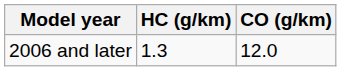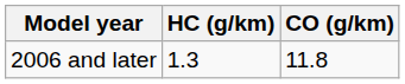 <table class="wikitable">
 <tr>
 <th>Model year</th>
 <th>HC (g/km)</th>
 <th>CO (g/km)</th>
 </tr>
 <tr>
 <td>2006 and later</td>
 <td>1.3</td>
-<td>12.0</td>
+<td>11.8</td>
 </tr>
 </table>
